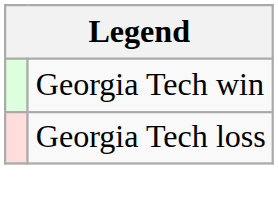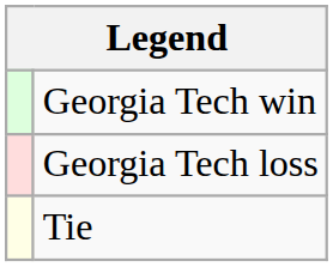 <table class="wikitable" style="font-size:90%">
 <tr>
 <th colspan="2">Legend</th>
 </tr>
 <tr>
 <td bgcolor="#ddffdd"> </td>
 <td>Georgia Tech win</td>
 </tr>
 <tr>
 <td bgcolor="#ffdddd"> </td>
 <td>Georgia Tech loss</td>
 </tr>
+<tr>
+<td bgcolor="#ffffe6"> </td>
+<td>Tie</td>
+</tr>
 </table>
